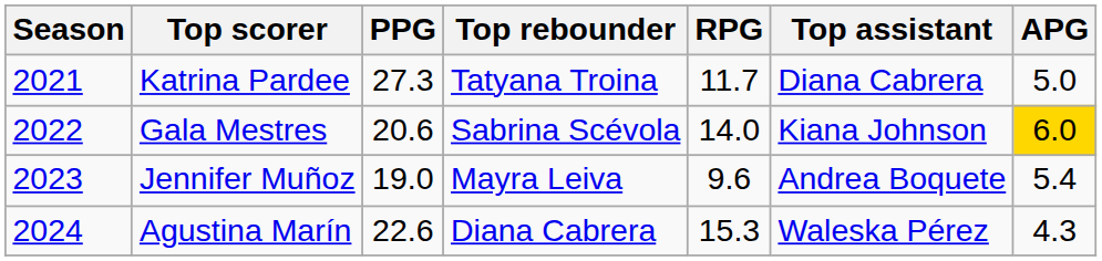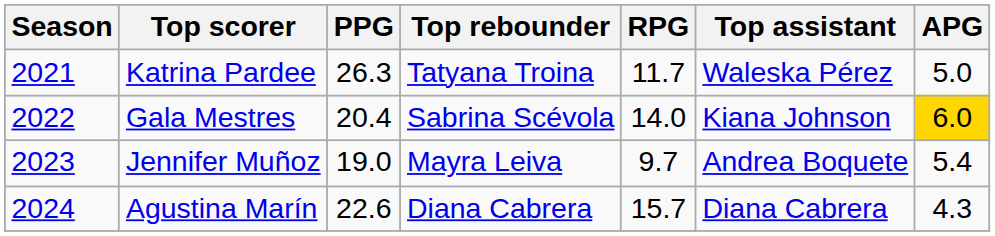 <table class="wikitable">
 <tr>
 <th>Season</th>
 <th>Top scorer</th>
 <th>PPG</th>
 <th>Top rebounder</th>
 <th>RPG</th>
 <th>Top assistant</th>
 <th>APG</th>
 </tr>
 <tr>
 <td><a href='#'>2021</a></td>
 <td> <a href='#'>Katrina Pardee</a></td>
-<td align="center">27.3</td>
+<td align="center">26.3</td>
 <td> <a href='#'>Tatyana Troina</a></td>
 <td align="center">11.7</td>
-<td> <a href='#'>Diana Cabrera</a></td>
+<td> <a href='#'>Waleska Pérez</a></td>
 <td align="center">5.0</td>
 </tr>
 <tr>
 <td><a href='#'>2022</a></td>
 <td> <a href='#'>Gala Mestres</a></td>
-<td align="center">20.6</td>
+<td align="center">20.4</td>
 <td> <a href='#'>Sabrina Scévola</a></td>
 <td align="center">14.0</td>
 <td> <a href='#'>Kiana Johnson</a></td>
 <td align="center" style="background: gold;">6.0</td>
 </tr>
 <tr>
 <td><a href='#'>2023</a></td>
 <td> <a href='#'>Jennifer Muñoz</a></td>
 <td align="center">19.0</td>
 <td> <a href='#'>Mayra Leiva</a></td>
-<td align="center">9.6</td>
+<td align="center">9.7</td>
 <td> <a href='#'>Andrea Boquete</a></td>
 <td align="center">5.4</td>
 </tr>
 <tr>
 <td><a href='#'>2024</a></td>
 <td> <a href='#'>Agustina Marín</a></td>
 <td align="center">22.6</td>
 <td> <a href='#'>Diana Cabrera</a></td>
-<td align="center">15.3</td>
-<td> <a href='#'>Waleska Pérez</a></td>
+<td align="center">15.7</td>
+<td> <a href='#'>Diana Cabrera</a></td>
 <td align="center">4.3</td>
 </tr>
 </table>
